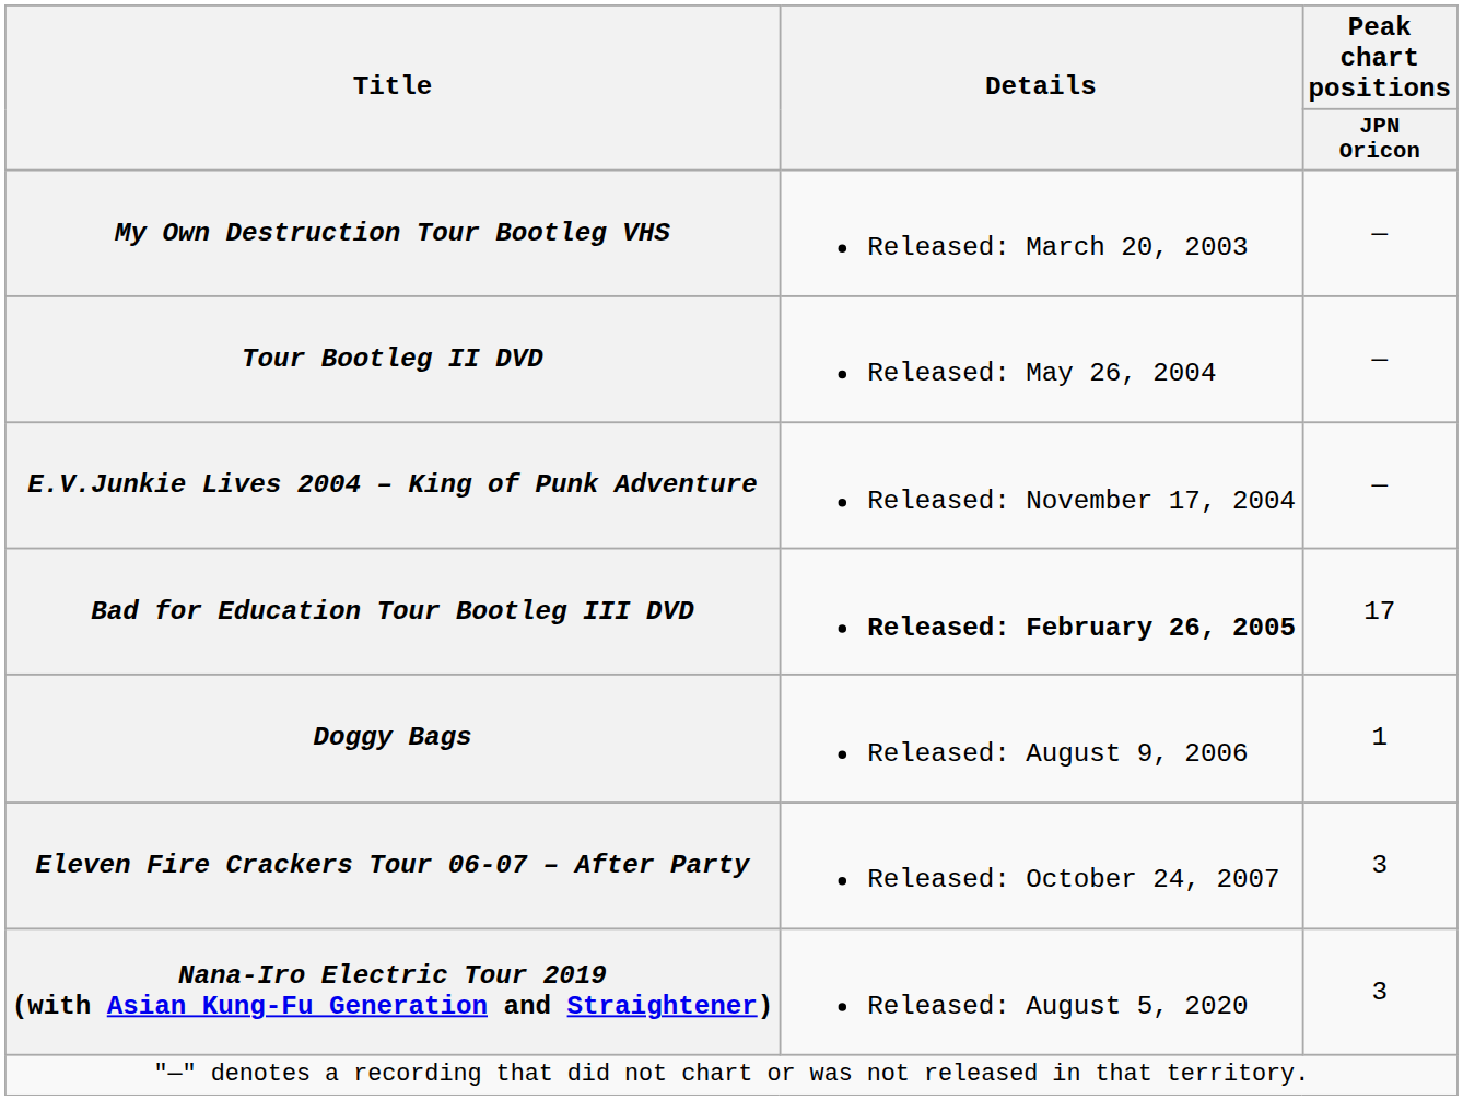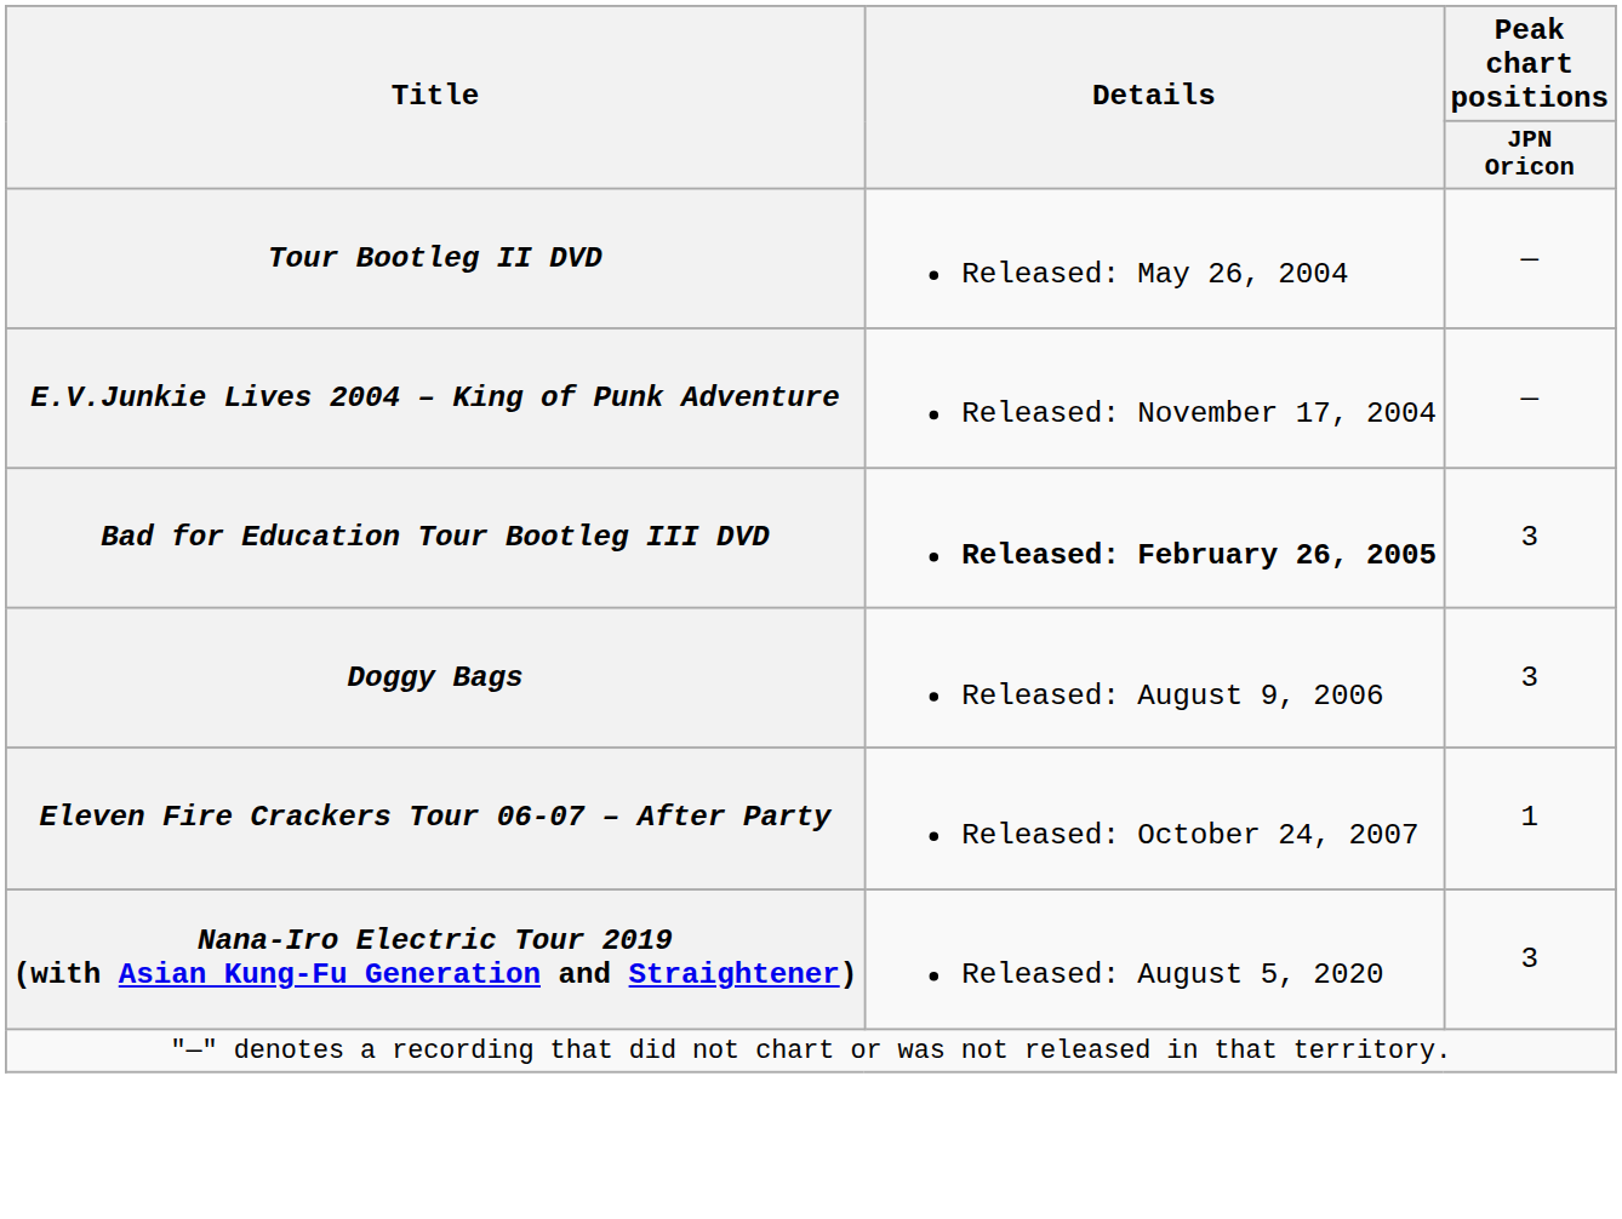 <table class="wikitable plainrowheaders">
 <tr>
 <th scope="col" rowspan="2">Title</th>
 <th scope="col" rowspan="2">Details</th>
 <th scope="col">Peak chart positions</th>
 </tr>
 <tr>
 <th scope="col" style="width:4em;font-size:85%">JPN<br>Oricon<br></th>
-</tr>
-<tr>
-<th scope="row"><em>My Own Destruction Tour Bootleg VHS</em></th>
-<td><br><ul><li>Released: March 20, 2003</li></ul></td>
-<td style="text-align:center;">—</td>
 </tr>
 <tr>
 <th scope="row"><em> Tour Bootleg II DVD</em></th>
 <td><br><ul><li>Released: May 26, 2004</li></ul></td>
 <td style="text-align:center;">—</td>
 </tr>
 <tr>
 <th scope="row"><em>E.V.Junkie Lives 2004 – King of Punk Adventure</em></th>
 <td><br><ul><li>Released: November 17, 2004</li></ul></td>
 <td style="text-align:center;">—</td>
 </tr>
 <tr>
 <th scope="row"><em>Bad for Education Tour Bootleg III DVD</em></th>
 <td><strong><br><ul><li>Released: February 26, 2005</li></ul></strong></td>
-<td style="text-align:center;">17</td>
+<td style="text-align:center;">3</td>
 </tr>
 <tr>
 <th scope="row"><em>Doggy Bags</em></th>
 <td><br><ul><li>Released: August 9, 2006</li></ul></td>
-<td style="text-align:center;">1</td>
+<td style="text-align:center;">3</td>
 </tr>
 <tr>
 <th scope="row"><em>Eleven Fire Crackers Tour 06-07 – After Party</em></th>
 <td><br><ul><li>Released: October 24, 2007</li></ul></td>
-<td style="text-align:center;">3</td>
+<td style="text-align:center;">1</td>
 </tr>
 <tr>
 <th scope="row"><em>Nana-Iro Electric Tour 2019</em><br>(with <a href='#'>Asian Kung-Fu Generation</a> and <a href='#'>Straightener</a>)</th>
 <td><br><ul><li>Released: August 5, 2020</li></ul></td>
 <td style="text-align:center;">3</td>
 </tr>
 <tr>
 <td align="center" colspan="3" style="font-size:90%">"—" denotes a recording that did not chart or was not released in that territory.</td>
 </tr>
 </table>
